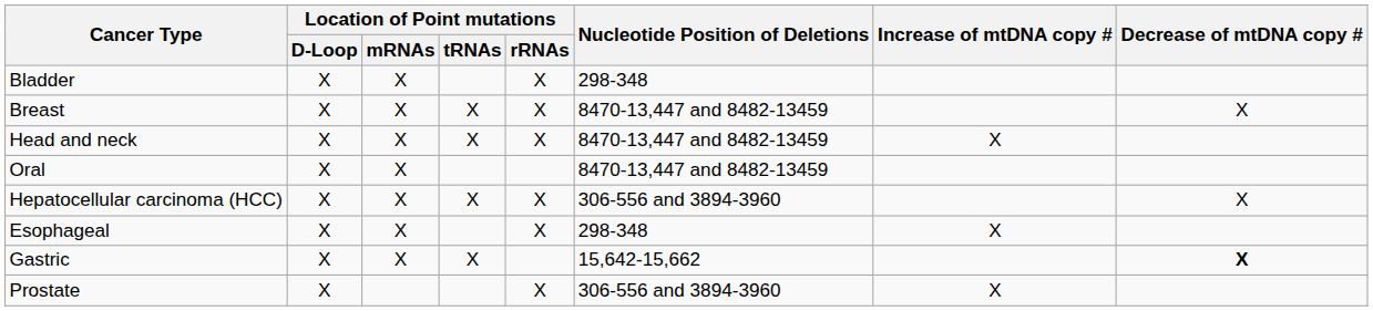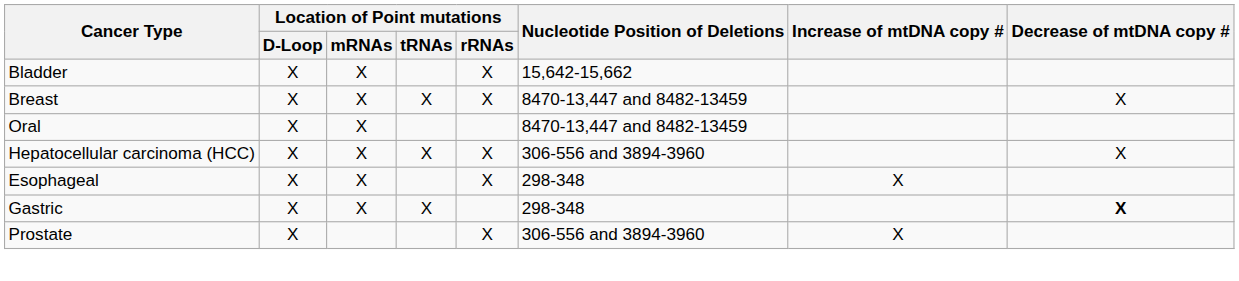 <table class="wikitable">
 <tr>
 <th rowspan="2">Cancer Type</th>
 <th colspan="4">Location of Point mutations</th>
 <th rowspan="2">Nucleotide Position of Deletions</th>
 <th rowspan="2">Increase of mtDNA copy #</th>
 <th rowspan="2">Decrease of mtDNA copy #</th>
 </tr>
 <tr>
 <th>D-Loop </th>
 <th>mRNAs</th>
 <th>tRNAs</th>
 <th>rRNAs</th>
 </tr>
 <tr>
 <td>Bladder</td>
 <td style="text-align: center;">X</td>
 <td style="text-align: center;">X</td>
 <td></td>
 <td style="text-align: center;">X</td>
-<td>298-348</td>
+<td>15,642-15,662</td>
 <td></td>
 <td></td>
 </tr>
 <tr>
 <td>Breast</td>
 <td style="text-align: center;">X</td>
 <td style="text-align: center;">X</td>
 <td style="text-align: center;">X</td>
 <td style="text-align: center;">X</td>
 <td>8470-13,447 and 8482-13459</td>
 <td></td>
 <td style="text-align: center;">X</td>
-</tr>
-<tr>
-<td>Head and neck</td>
-<td style="text-align: center;">X</td>
-<td style="text-align: center;">X</td>
-<td style="text-align: center;">X</td>
-<td style="text-align: center;">X</td>
-<td>8470-13,447 and 8482-13459</td>
-<td style="text-align: center;">X</td>
-<td></td>
 </tr>
 <tr>
 <td>Oral</td>
 <td style="text-align: center;">X</td>
 <td style="text-align: center;">X</td>
 <td></td>
 <td></td>
 <td>8470-13,447 and 8482-13459</td>
 <td></td>
 <td></td>
 </tr>
 <tr>
 <td>Hepatocellular carcinoma (HCC)</td>
 <td style="text-align: center;">X</td>
 <td style="text-align: center;">X</td>
 <td style="text-align: center;">X</td>
 <td style="text-align: center;">X</td>
 <td>306-556 and 3894-3960</td>
 <td></td>
 <td style="text-align: center;">X</td>
 </tr>
 <tr>
 <td>Esophageal</td>
 <td style="text-align: center;">X</td>
 <td style="text-align: center;">X</td>
 <td></td>
 <td style="text-align: center;">X</td>
 <td>298-348</td>
 <td style="text-align: center;">X</td>
 <td></td>
 </tr>
 <tr>
 <td>Gastric</td>
 <td style="text-align: center;">X</td>
 <td style="text-align: center;">X</td>
 <td style="text-align: center;">X</td>
 <td></td>
-<td>15,642-15,662</td>
+<td>298-348</td>
 <td></td>
 <td style="text-align: center;"><strong>X</strong></td>
 </tr>
 <tr>
 <td>Prostate</td>
 <td style="text-align: center;">X</td>
 <td></td>
 <td></td>
 <td style="text-align: center;">X</td>
 <td>306-556 and 3894-3960</td>
 <td style="text-align: center;">X</td>
 <td></td>
 </tr>
 </table>
